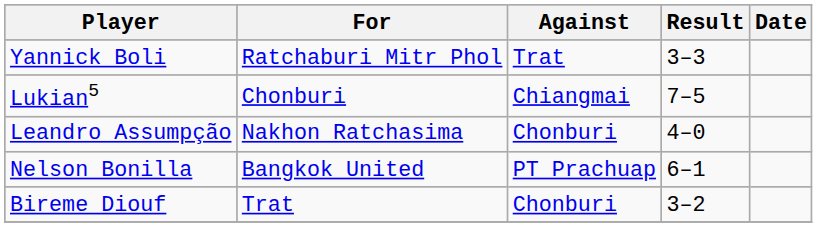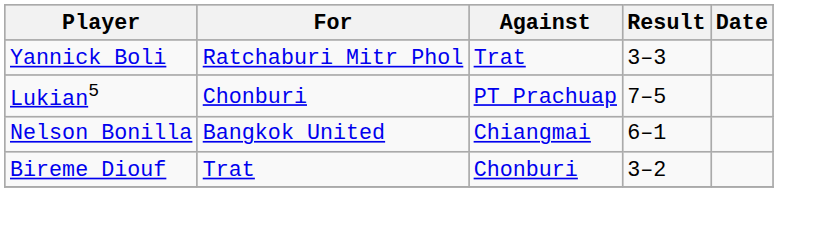 <table class="wikitable sortable">
 <tr>
 <th>Player</th>
 <th>For</th>
 <th>Against</th>
 <th align=center>Result</th>
 <th>Date</th>
 </tr>
 <tr>
 <td> <a href='#'>Yannick Boli</a></td>
 <td><a href='#'>Ratchaburi Mitr Phol</a></td>
 <td><a href='#'>Trat</a></td>
 <td>3–3</td>
 <td></td>
 </tr>
 <tr>
 <td> <a href='#'>Lukian</a><sup>5</sup></td>
 <td><a href='#'>Chonburi</a></td>
-<td><a href='#'>Chiangmai</a></td>
+<td><a href='#'>PT Prachuap</a></td>
 <td>7–5</td>
-<td></td>
-</tr>
-<tr>
-<td> <a href='#'>Leandro Assumpção</a></td>
-<td><a href='#'>Nakhon Ratchasima</a></td>
-<td><a href='#'>Chonburi</a></td>
-<td>4–0</td>
 <td></td>
 </tr>
 <tr>
 <td> <a href='#'>Nelson Bonilla</a></td>
 <td><a href='#'>Bangkok United</a></td>
-<td><a href='#'>PT Prachuap</a></td>
+<td><a href='#'>Chiangmai</a></td>
 <td>6–1</td>
 <td></td>
 </tr>
 <tr>
 <td> <a href='#'>Bireme Diouf</a></td>
 <td><a href='#'>Trat</a></td>
 <td><a href='#'>Chonburi</a></td>
 <td>3–2</td>
 <td></td>
 </tr>
 <tr>
 </tr>
 </table>
